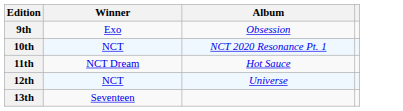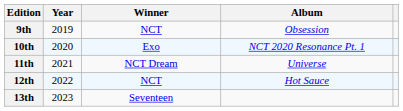 <table class="wikitable plainrowheaders" style="text-align: center">
 <tr>
 <th scope="col" width="50">Edition</th>
+<th scope="col" width="50">Year</th>
 <th scope="col" width="200">Winner</th>
 <th scope="col" width="250">Album</th>
 <th scope="col"></th>
 </tr>
 <tr>
 <th scope="row" style="text-align:center">9th</th>
-<td><a href='#'>Exo</a></td>
+<td>2019</td>
+<td><a href='#'>NCT</a></td>
 <td><em><a href='#'>Obsession</a></em></td>
 <td></td>
 </tr>
 <tr style="background:#F0F8FF">
 <th scope="row" style="text-align:center">10th</th>
-<td><a href='#'>NCT</a></td>
+<td>2020</td>
+<td><a href='#'>Exo</a></td>
 <td><em><a href='#'>NCT 2020 Resonance Pt. 1</a></em></td>
 <td></td>
 </tr>
 <tr>
 <th scope="row" style="text-align:center">11th</th>
+<td>2021</td>
 <td><a href='#'>NCT Dream</a></td>
-<td><em><a href='#'>Hot Sauce</a></em></td>
+<td><em><a href='#'>Universe</a></em></td>
 <td></td>
 </tr>
 <tr style="background:#F0F8FF">
 <th scope="row" style="text-align:center">12th</th>
+<td>2022</td>
 <td><a href='#'>NCT</a></td>
-<td><em><a href='#'>Universe</a></em></td>
+<td><em><a href='#'>Hot Sauce</a></em></td>
 <td></td>
 </tr>
 <tr>
 <th scope="row" style="text-align:center">13th</th>
+<td>2023</td>
 <td><a href='#'>Seventeen</a></td>
 <td></td>
 <td></td>
 </tr>
 </table>
